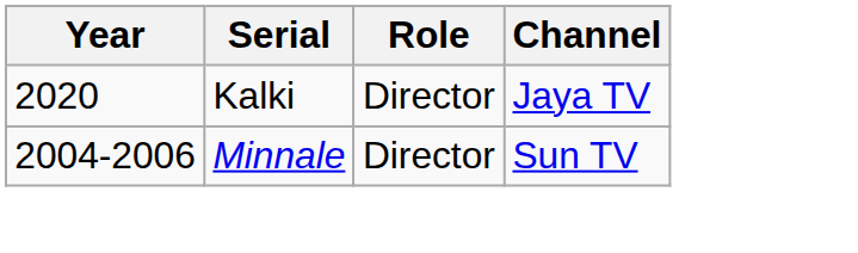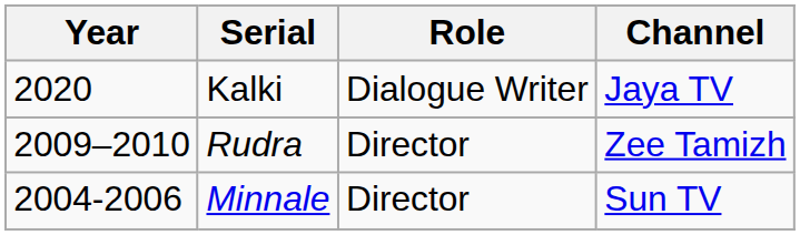 <table class="wikitable">
 <tr>
 <th>Year</th>
 <th>Serial</th>
 <th>Role</th>
 <th>Channel</th>
 </tr>
 <tr>
 <td>2020</td>
 <td>Kalki</td>
+<td>Dialogue Writer</td>
+<td><a href='#'>Jaya TV</a></td>
+</tr>
+<tr>
+<td>2009–2010</td>
+<td><em>Rudra</em></td>
 <td>Director</td>
-<td><a href='#'>Jaya TV</a></td>
+<td><a href='#'>Zee Tamizh</a></td>
 </tr>
 <tr>
 <td>2004-2006</td>
 <td><em><a href='#'>Minnale</a></em></td>
 <td>Director</td>
 <td><a href='#'>Sun TV</a></td>
 </tr>
 </table>
